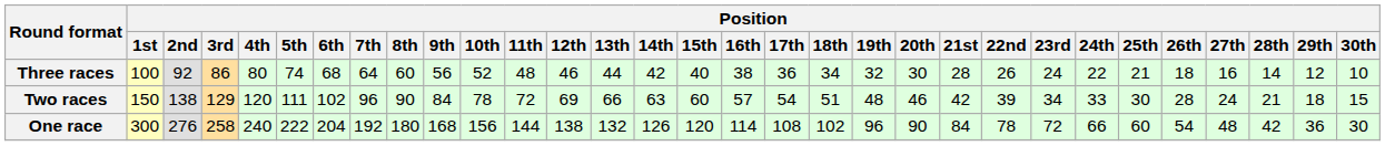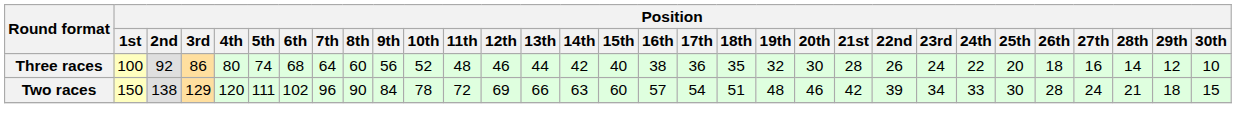 <table class="wikitable" style="font-size:85%; text-align:center">
 <tr>
 <th rowspan="2">Round format</th>
 <th colspan="30">Position</th>
 </tr>
 <tr>
 <th>1st</th>
 <th>2nd</th>
 <th>3rd</th>
 <th>4th</th>
 <th>5th</th>
 <th>6th</th>
 <th>7th</th>
 <th>8th</th>
 <th>9th</th>
 <th>10th</th>
 <th>11th</th>
 <th>12th</th>
 <th>13th</th>
 <th>14th</th>
 <th>15th</th>
 <th>16th</th>
 <th>17th</th>
 <th>18th</th>
 <th>19th</th>
 <th>20th</th>
 <th>21st</th>
 <th>22nd</th>
 <th>23rd</th>
 <th>24th</th>
 <th>25th</th>
 <th>26th</th>
 <th>27th</th>
 <th>28th</th>
 <th>29th</th>
 <th>30th</th>
 </tr>
 <tr>
 <th>Three races</th>
 <td style="background:#ffffbf;">100</td>
 <td style="background:#dfdfdf;">92</td>
 <td style="background:#ffdf9f;">86</td>
 <td style="background:#dfffdf;">80</td>
 <td style="background:#dfffdf;">74</td>
 <td style="background:#dfffdf;">68</td>
 <td style="background:#dfffdf;">64</td>
 <td style="background:#dfffdf;">60</td>
 <td style="background:#dfffdf;">56</td>
 <td style="background:#dfffdf;">52</td>
 <td style="background:#dfffdf;">48</td>
 <td style="background:#dfffdf;">46</td>
 <td style="background:#dfffdf;">44</td>
 <td style="background:#dfffdf;">42</td>
 <td style="background:#dfffdf;">40</td>
 <td style="background:#dfffdf;">38</td>
 <td style="background:#dfffdf;">36</td>
-<td style="background:#dfffdf;">34</td>
+<td style="background:#dfffdf;">35</td>
 <td style="background:#dfffdf;">32</td>
 <td style="background:#dfffdf;">30</td>
 <td style="background:#dfffdf;">28</td>
 <td style="background:#dfffdf;">26</td>
 <td style="background:#dfffdf;">24</td>
 <td style="background:#dfffdf;">22</td>
-<td style="background:#dfffdf;">21</td>
+<td style="background:#dfffdf;">20</td>
 <td style="background:#dfffdf;">18</td>
 <td style="background:#dfffdf;">16</td>
 <td style="background:#dfffdf;">14</td>
 <td style="background:#dfffdf;">12</td>
 <td style="background:#dfffdf;">10</td>
 </tr>
 <tr>
 <th>Two races</th>
 <td style="background:#ffffbf;">150</td>
 <td style="background:#dfdfdf;">138</td>
 <td style="background:#ffdf9f;">129</td>
 <td style="background:#dfffdf;">120</td>
 <td style="background:#dfffdf;">111</td>
 <td style="background:#dfffdf;">102</td>
 <td style="background:#dfffdf;">96</td>
 <td style="background:#dfffdf;">90</td>
 <td style="background:#dfffdf;">84</td>
 <td style="background:#dfffdf;">78</td>
 <td style="background:#dfffdf;">72</td>
 <td style="background:#dfffdf;">69</td>
 <td style="background:#dfffdf;">66</td>
 <td style="background:#dfffdf;">63</td>
 <td style="background:#dfffdf;">60</td>
 <td style="background:#dfffdf;">57</td>
 <td style="background:#dfffdf;">54</td>
 <td style="background:#dfffdf;">51</td>
 <td style="background:#dfffdf;">48</td>
 <td style="background:#dfffdf;">46</td>
 <td style="background:#dfffdf;">42</td>
 <td style="background:#dfffdf;">39</td>
 <td style="background:#dfffdf;">34</td>
 <td style="background:#dfffdf;">33</td>
 <td style="background:#dfffdf;">30</td>
 <td style="background:#dfffdf;">28</td>
 <td style="background:#dfffdf;">24</td>
 <td style="background:#dfffdf;">21</td>
 <td style="background:#dfffdf;">18</td>
 <td style="background:#dfffdf;">15</td>
 </tr>
 <tr>
-<th>One race</th>
-<td style="background:#ffffbf;">300</td>
-<td style="background:#dfdfdf;">276</td>
-<td style="background:#ffdf9f;">258</td>
-<td style="background:#dfffdf;">240</td>
-<td style="background:#dfffdf;">222</td>
-<td style="background:#dfffdf;">204</td>
-<td style="background:#dfffdf;">192</td>
-<td style="background:#dfffdf;">180</td>
-<td style="background:#dfffdf;">168</td>
-<td style="background:#dfffdf;">156</td>
-<td style="background:#dfffdf;">144</td>
-<td style="background:#dfffdf;">138</td>
-<td style="background:#dfffdf;">132</td>
-<td style="background:#dfffdf;">126</td>
-<td style="background:#dfffdf;">120</td>
-<td style="background:#dfffdf;">114</td>
-<td style="background:#dfffdf;">108</td>
-<td style="background:#dfffdf;">102</td>
-<td style="background:#dfffdf;">96</td>
-<td style="background:#dfffdf;">90</td>
-<td style="background:#dfffdf;">84</td>
-<td style="background:#dfffdf;">78</td>
-<td style="background:#dfffdf;">72</td>
-<td style="background:#dfffdf;">66</td>
-<td style="background:#dfffdf;">60</td>
-<td style="background:#dfffdf;">54</td>
-<td style="background:#dfffdf;">48</td>
-<td style="background:#dfffdf;">42</td>
-<td style="background:#dfffdf;">36</td>
-<td style="background:#dfffdf;">30</td>
-</tr>
-<tr>
 </tr>
 </table>
